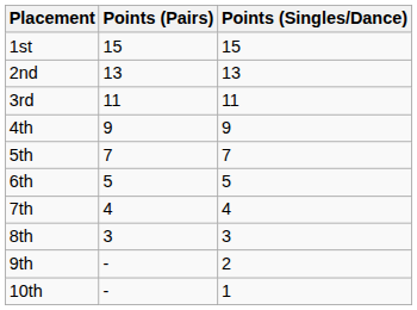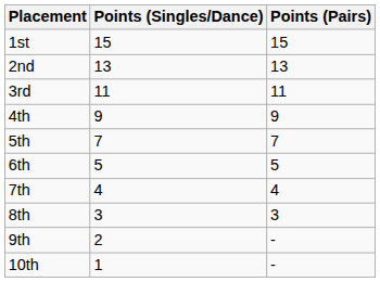 <table class="wikitable">
 <tr>
 <th>Placement</th>
+<th>Points (Singles/Dance)</th>
 <th>Points (Pairs)</th>
-<th>Points (Singles/Dance)</th>
 </tr>
 <tr>
 <td>1st</td>
 <td>15</td>
 <td>15</td>
 </tr>
 <tr>
 <td>2nd</td>
 <td>13</td>
 <td>13</td>
 </tr>
 <tr>
 <td>3rd</td>
 <td>11</td>
 <td>11</td>
 </tr>
 <tr>
 <td>4th</td>
 <td>9</td>
 <td>9</td>
 </tr>
 <tr>
 <td>5th</td>
 <td>7</td>
 <td>7</td>
 </tr>
 <tr>
 <td>6th</td>
 <td>5</td>
 <td>5</td>
 </tr>
 <tr>
 <td>7th</td>
 <td>4</td>
 <td>4</td>
 </tr>
 <tr>
 <td>8th</td>
 <td>3</td>
 <td>3</td>
 </tr>
 <tr>
 <td>9th</td>
+<td>2</td>
 <td>-</td>
-<td>2</td>
 </tr>
 <tr>
 <td>10th</td>
+<td>1</td>
 <td>-</td>
-<td>1</td>
 </tr>
 </table>
